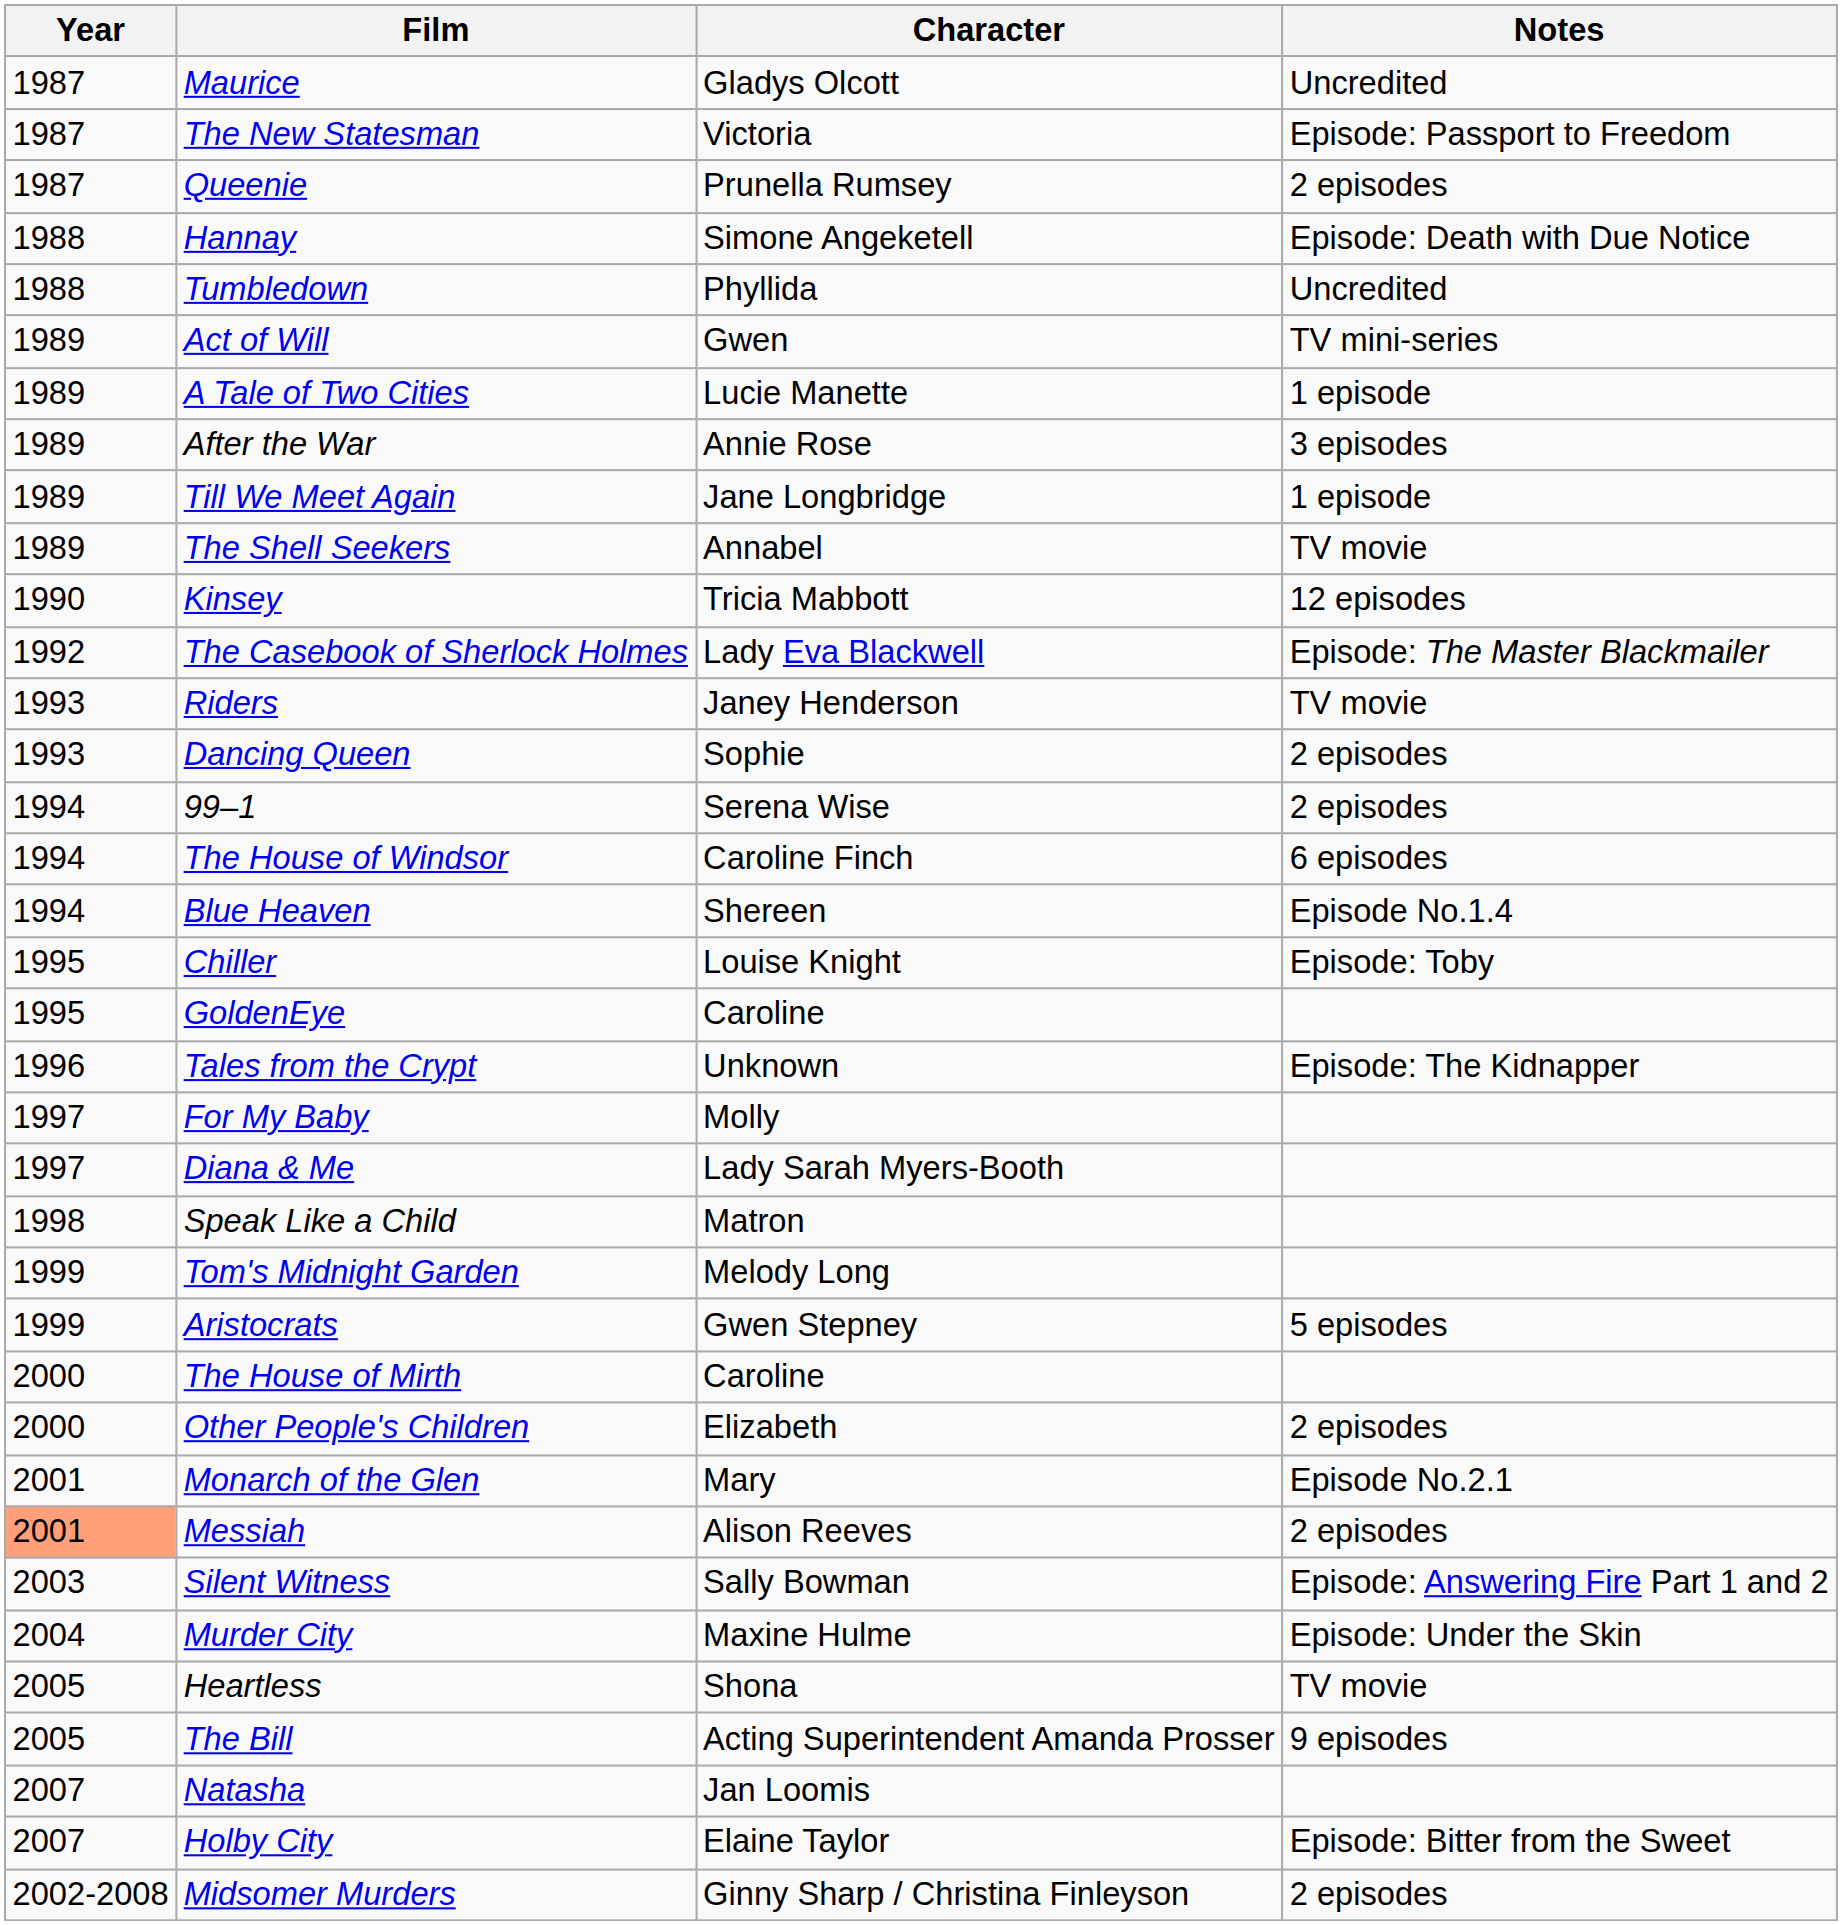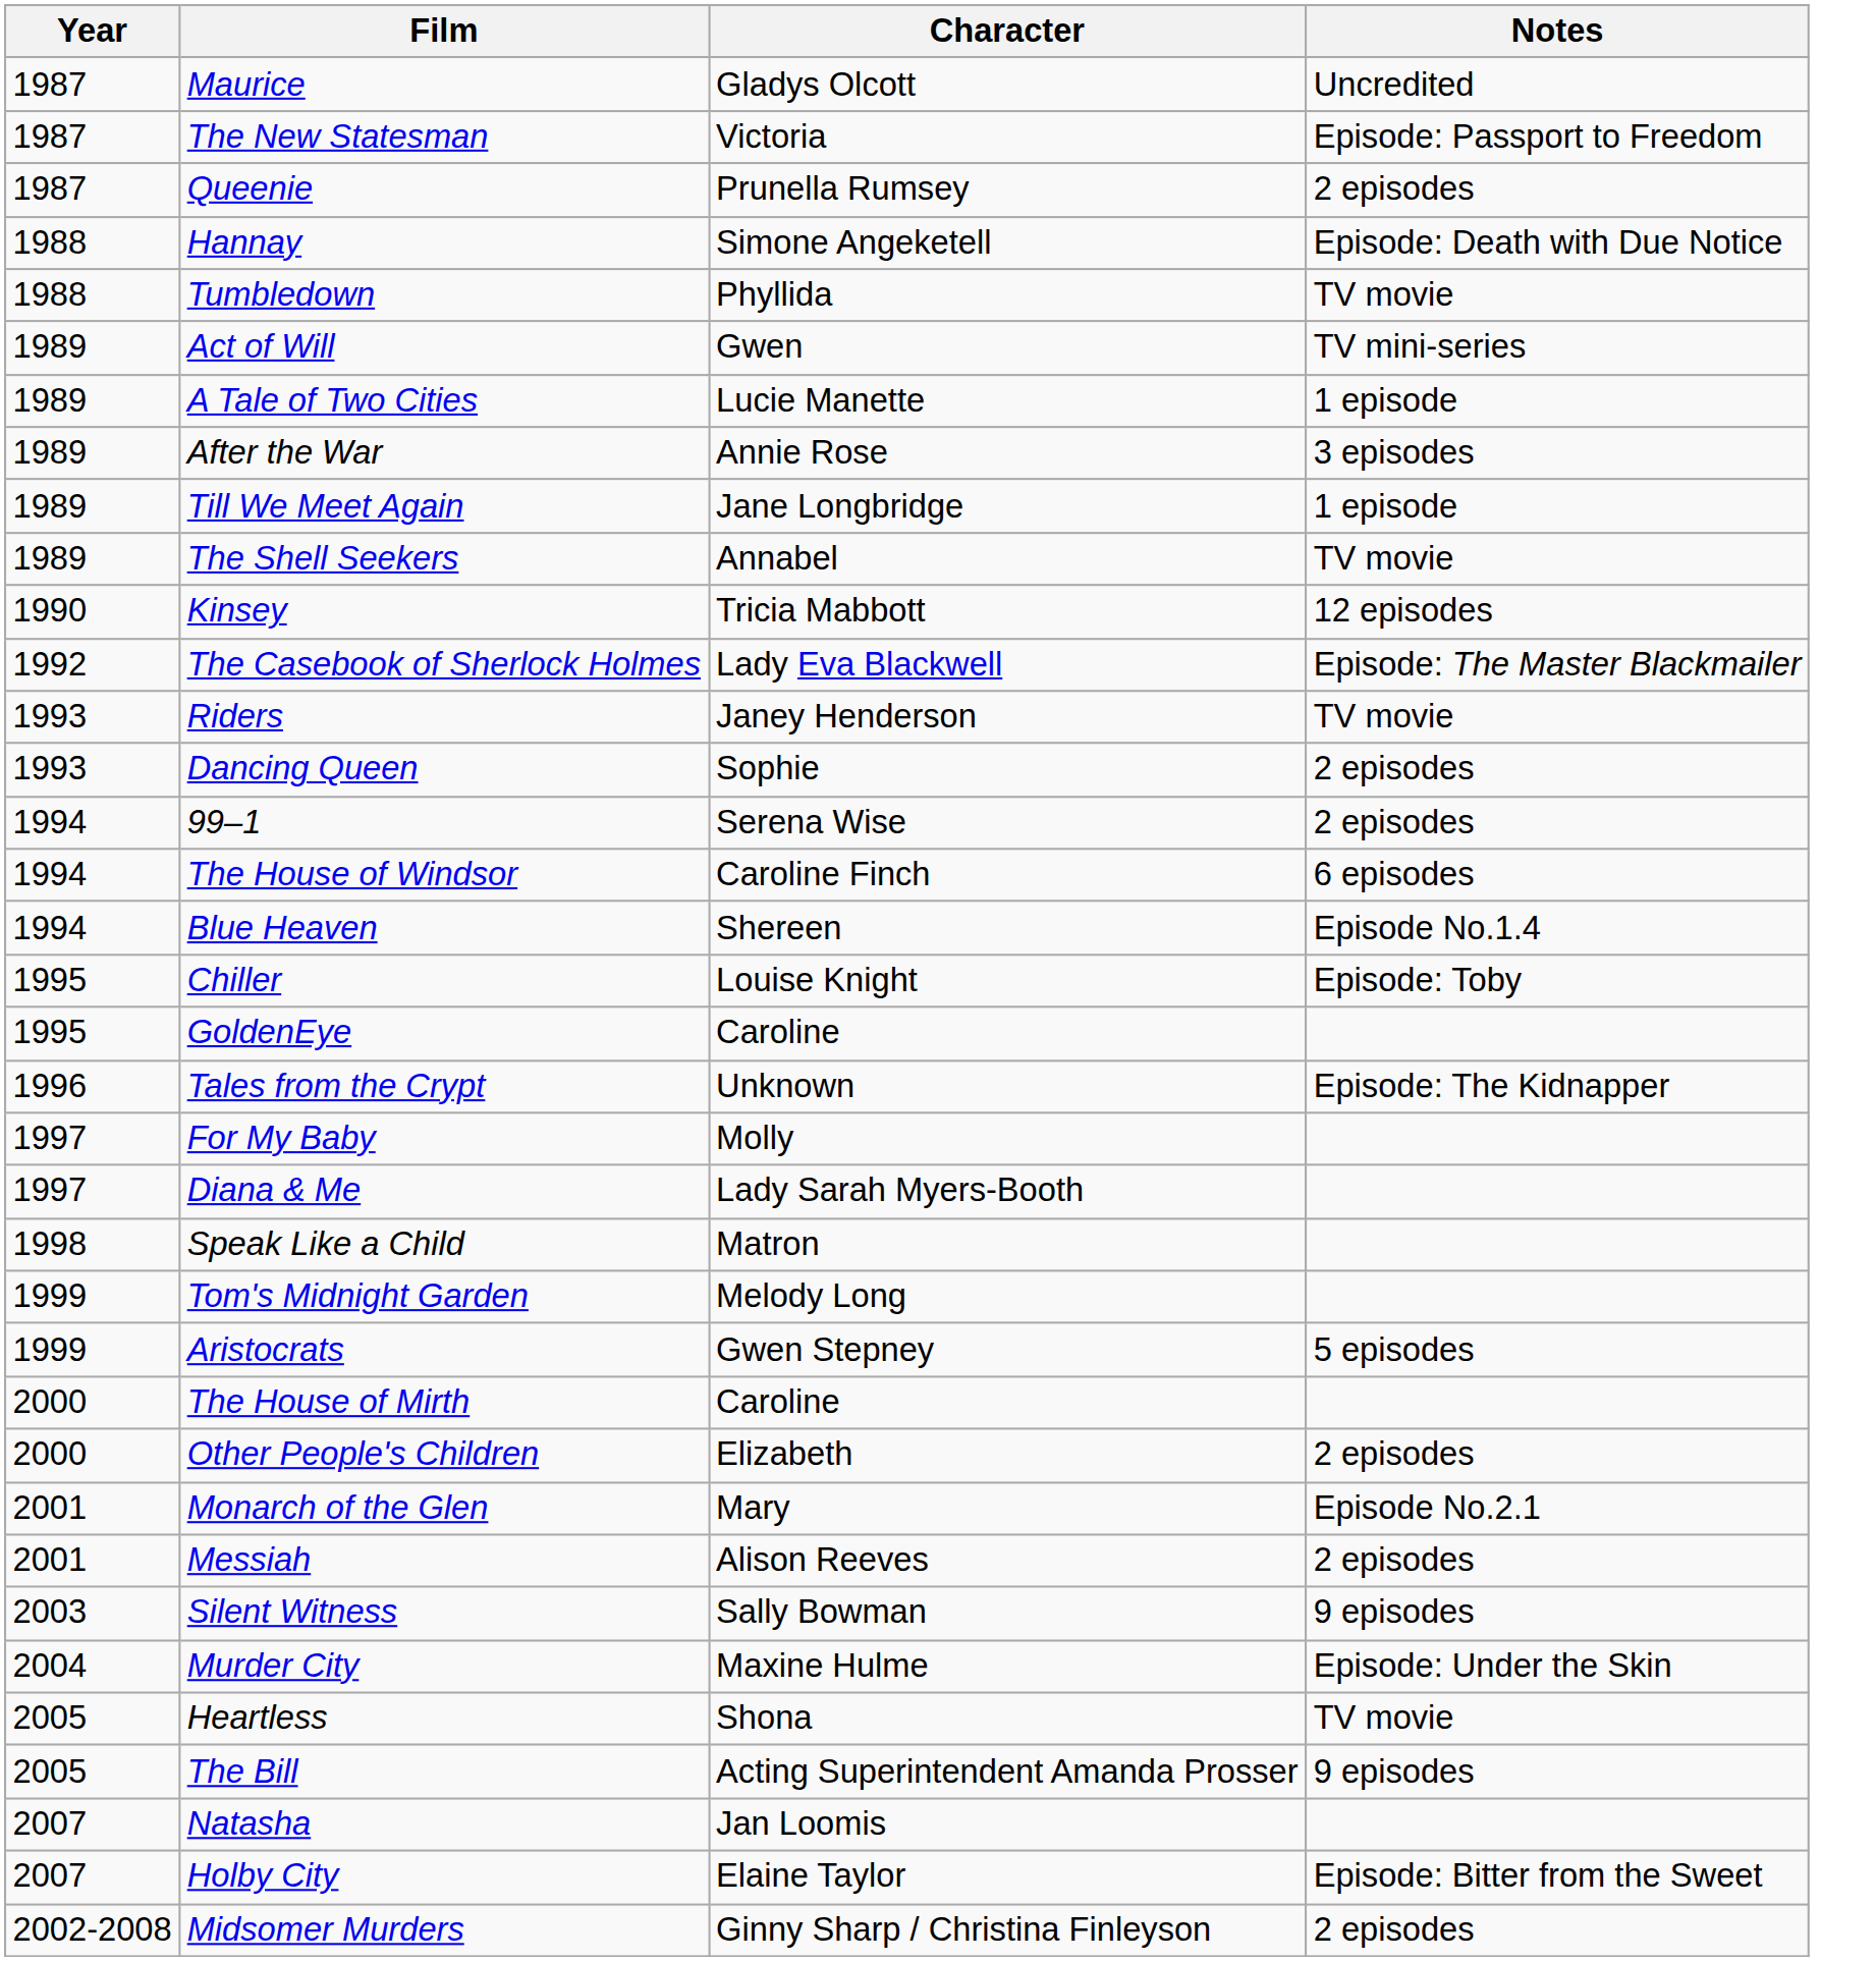 <table class="wikitable">
 <tr>
 <th>Year</th>
 <th>Film</th>
 <th>Character</th>
 <th>Notes</th>
 </tr>
 <tr>
 <td>1987</td>
 <td><em><a href='#'>Maurice</a></em></td>
 <td>Gladys Olcott</td>
 <td>Uncredited</td>
 </tr>
 <tr>
 <td>1987</td>
 <td><em><a href='#'>The New Statesman</a></em></td>
 <td>Victoria</td>
 <td>Episode: Passport to Freedom</td>
 </tr>
 <tr>
 <td>1987</td>
 <td><em><a href='#'>Queenie</a></em></td>
 <td>Prunella Rumsey</td>
 <td>2 episodes</td>
 </tr>
 <tr>
 <td>1988</td>
 <td><em><a href='#'>Hannay</a></em></td>
 <td>Simone Angeketell</td>
 <td>Episode: Death with Due Notice</td>
 </tr>
 <tr>
 <td>1988</td>
 <td><em><a href='#'>Tumbledown</a></em></td>
 <td>Phyllida</td>
-<td>Uncredited</td>
+<td>TV movie</td>
 </tr>
 <tr>
 <td>1989</td>
 <td><em><a href='#'>Act of Will</a></em></td>
 <td>Gwen</td>
 <td>TV mini-series</td>
 </tr>
 <tr>
 <td>1989</td>
 <td><em><a href='#'>A Tale of Two Cities</a></em></td>
 <td>Lucie Manette</td>
 <td>1 episode</td>
 </tr>
 <tr>
 <td>1989</td>
 <td><em>After the War</em></td>
 <td>Annie Rose</td>
 <td>3 episodes</td>
 </tr>
 <tr>
 <td>1989</td>
 <td><em><a href='#'>Till We Meet Again</a></em></td>
 <td>Jane Longbridge</td>
 <td>1 episode</td>
 </tr>
 <tr>
 <td>1989</td>
 <td><em><a href='#'>The Shell Seekers</a></em></td>
 <td>Annabel</td>
 <td>TV movie</td>
 </tr>
 <tr>
 <td>1990</td>
 <td><em><a href='#'>Kinsey</a></em></td>
 <td>Tricia Mabbott</td>
 <td>12 episodes</td>
 </tr>
 <tr>
 <td>1992</td>
 <td><em><a href='#'>The Casebook of Sherlock Holmes</a></em></td>
 <td>Lady <a href='#'>Eva Blackwell</a></td>
 <td>Episode: <em>The Master Blackmailer</em></td>
 </tr>
 <tr>
 <td>1993</td>
 <td><em><a href='#'>Riders</a></em></td>
 <td>Janey Henderson</td>
 <td>TV movie</td>
 </tr>
 <tr>
 <td>1993</td>
 <td><em><a href='#'>Dancing Queen</a></em></td>
 <td>Sophie</td>
 <td>2 episodes</td>
 </tr>
 <tr>
 <td>1994</td>
 <td><em>99–1</em></td>
 <td>Serena Wise</td>
 <td>2 episodes</td>
 </tr>
 <tr>
 <td>1994</td>
 <td><em><a href='#'>The House of Windsor</a></em></td>
 <td>Caroline Finch</td>
 <td>6 episodes</td>
 </tr>
 <tr>
 <td>1994</td>
 <td><em><a href='#'>Blue Heaven</a></em></td>
 <td>Shereen</td>
 <td>Episode No.1.4</td>
 </tr>
 <tr>
 <td>1995</td>
 <td><em><a href='#'>Chiller</a></em></td>
 <td>Louise Knight</td>
 <td>Episode: Toby</td>
 </tr>
 <tr>
 <td>1995</td>
 <td><em><a href='#'>GoldenEye</a></em></td>
 <td>Caroline</td>
 <td></td>
 </tr>
 <tr>
 <td>1996</td>
 <td><em><a href='#'>Tales from the Crypt</a></em></td>
 <td>Unknown</td>
 <td>Episode: The Kidnapper</td>
 </tr>
 <tr>
 <td>1997</td>
 <td><em><a href='#'>For My Baby</a></em></td>
 <td>Molly</td>
 <td></td>
 </tr>
 <tr>
 <td>1997</td>
 <td><em><a href='#'>Diana & Me</a></em></td>
 <td>Lady Sarah Myers-Booth</td>
 <td></td>
 </tr>
 <tr>
 <td>1998</td>
 <td><em>Speak Like a Child</em></td>
 <td>Matron</td>
 <td></td>
 </tr>
 <tr>
 <td>1999</td>
 <td><em><a href='#'>Tom's Midnight Garden</a></em></td>
 <td>Melody Long</td>
 <td></td>
 </tr>
 <tr>
 <td>1999</td>
 <td><em><a href='#'>Aristocrats</a></em></td>
 <td>Gwen Stepney</td>
 <td>5 episodes</td>
 </tr>
 <tr>
 <td>2000</td>
 <td><em><a href='#'>The House of Mirth</a></em></td>
 <td>Caroline</td>
 <td></td>
 </tr>
 <tr>
 <td>2000</td>
 <td><em><a href='#'>Other People's Children</a></em></td>
 <td>Elizabeth</td>
 <td>2 episodes</td>
 </tr>
 <tr>
 <td>2001</td>
 <td><em><a href='#'>Monarch of the Glen</a></em></td>
 <td>Mary</td>
 <td>Episode No.2.1</td>
 </tr>
 <tr>
-<td style="background: lightsalmon;">2001</td>
+<td>2001</td>
 <td><em><a href='#'>Messiah</a></em></td>
 <td>Alison Reeves</td>
 <td>2 episodes</td>
 </tr>
 <tr>
 <td>2003</td>
 <td><em><a href='#'>Silent Witness</a></em></td>
 <td>Sally Bowman</td>
-<td>Episode: <a href='#'>Answering Fire</a> Part 1 and 2</td>
+<td>9 episodes</td>
 </tr>
 <tr>
 <td>2004</td>
 <td><em><a href='#'>Murder City</a></em></td>
 <td>Maxine Hulme</td>
 <td>Episode: Under the Skin</td>
 </tr>
 <tr>
 <td>2005</td>
 <td><em>Heartless</em></td>
 <td>Shona</td>
 <td>TV movie</td>
 </tr>
 <tr>
 <td>2005</td>
 <td><em><a href='#'>The Bill</a></em></td>
 <td>Acting Superintendent Amanda Prosser</td>
 <td>9 episodes</td>
 </tr>
 <tr>
 <td>2007</td>
 <td><em><a href='#'>Natasha</a></em></td>
 <td>Jan Loomis</td>
 <td></td>
 </tr>
 <tr>
 <td>2007</td>
 <td><em><a href='#'>Holby City</a></em></td>
 <td>Elaine Taylor</td>
 <td>Episode: Bitter from the Sweet</td>
 </tr>
 <tr>
 <td>2002-2008</td>
 <td><em><a href='#'>Midsomer Murders</a></em></td>
 <td>Ginny Sharp / Christina Finleyson</td>
 <td>2 episodes</td>
 </tr>
 <tr>
 </tr>
 </table>
